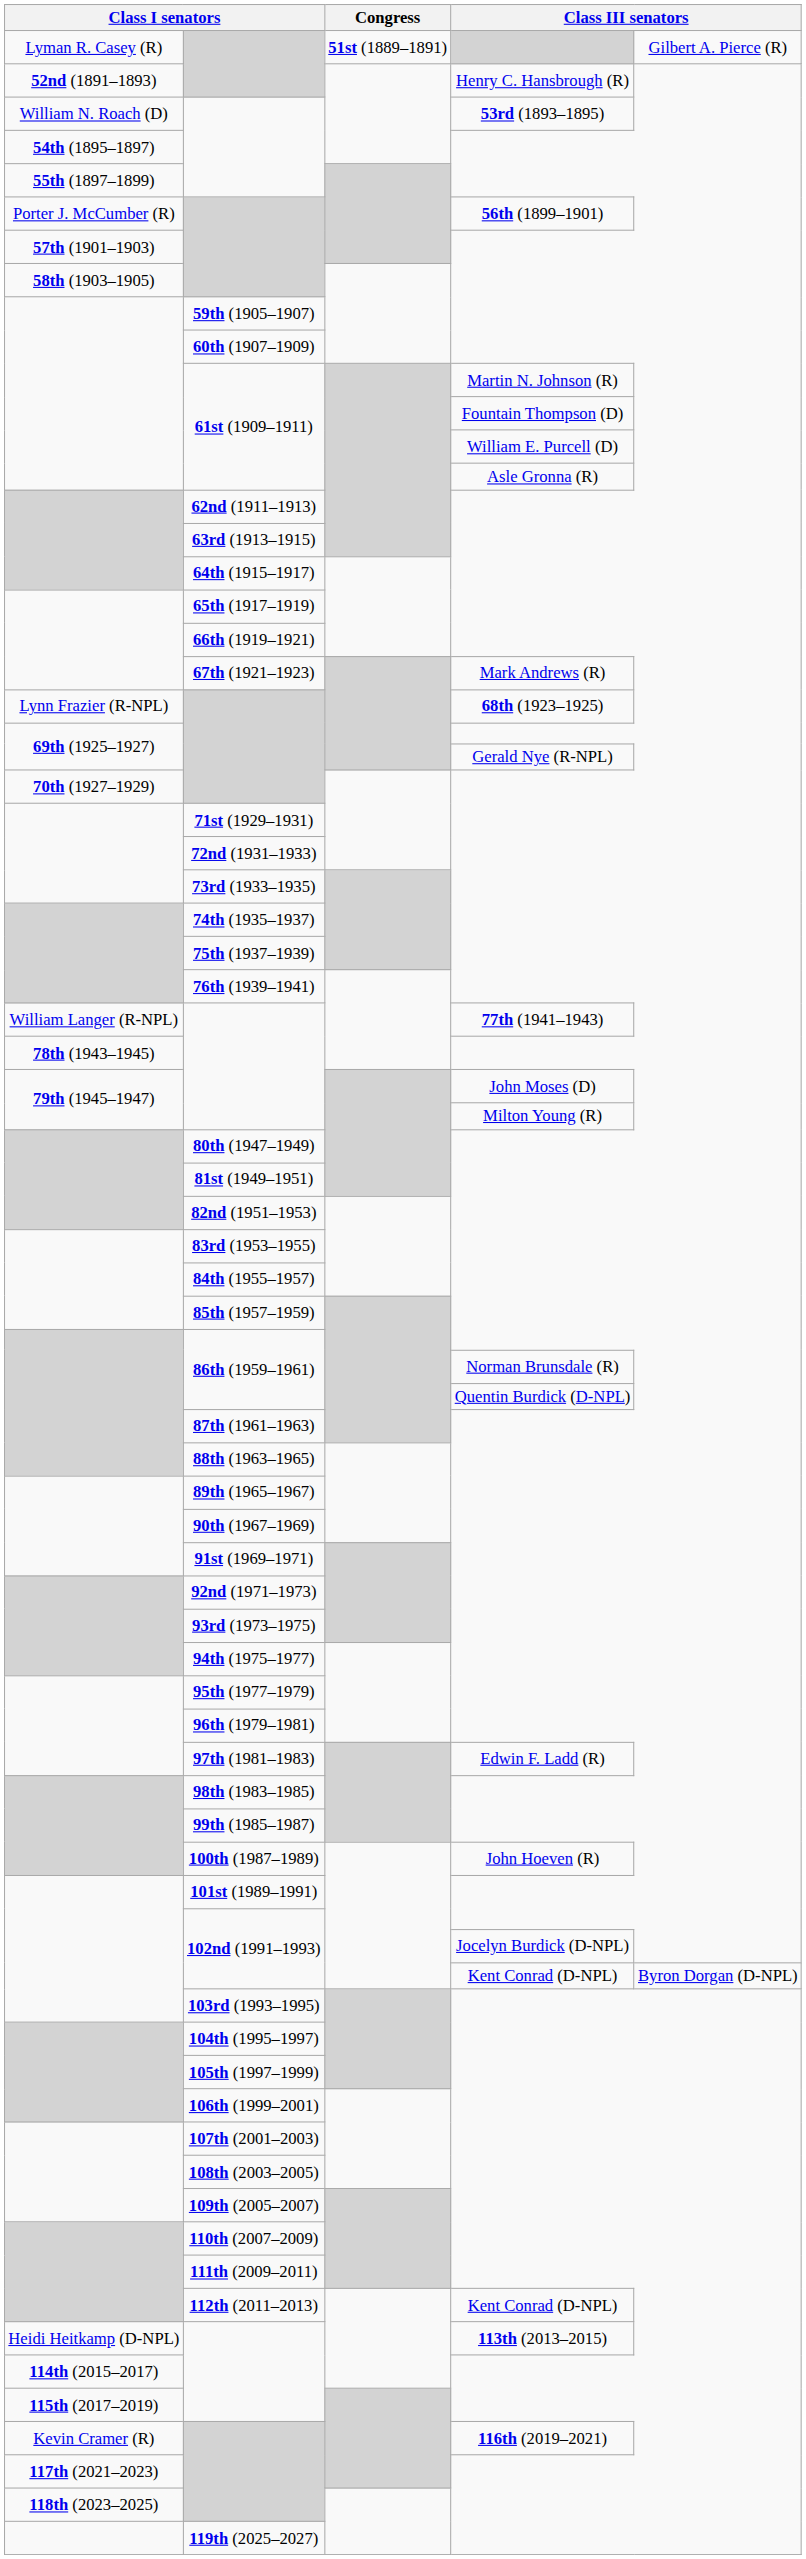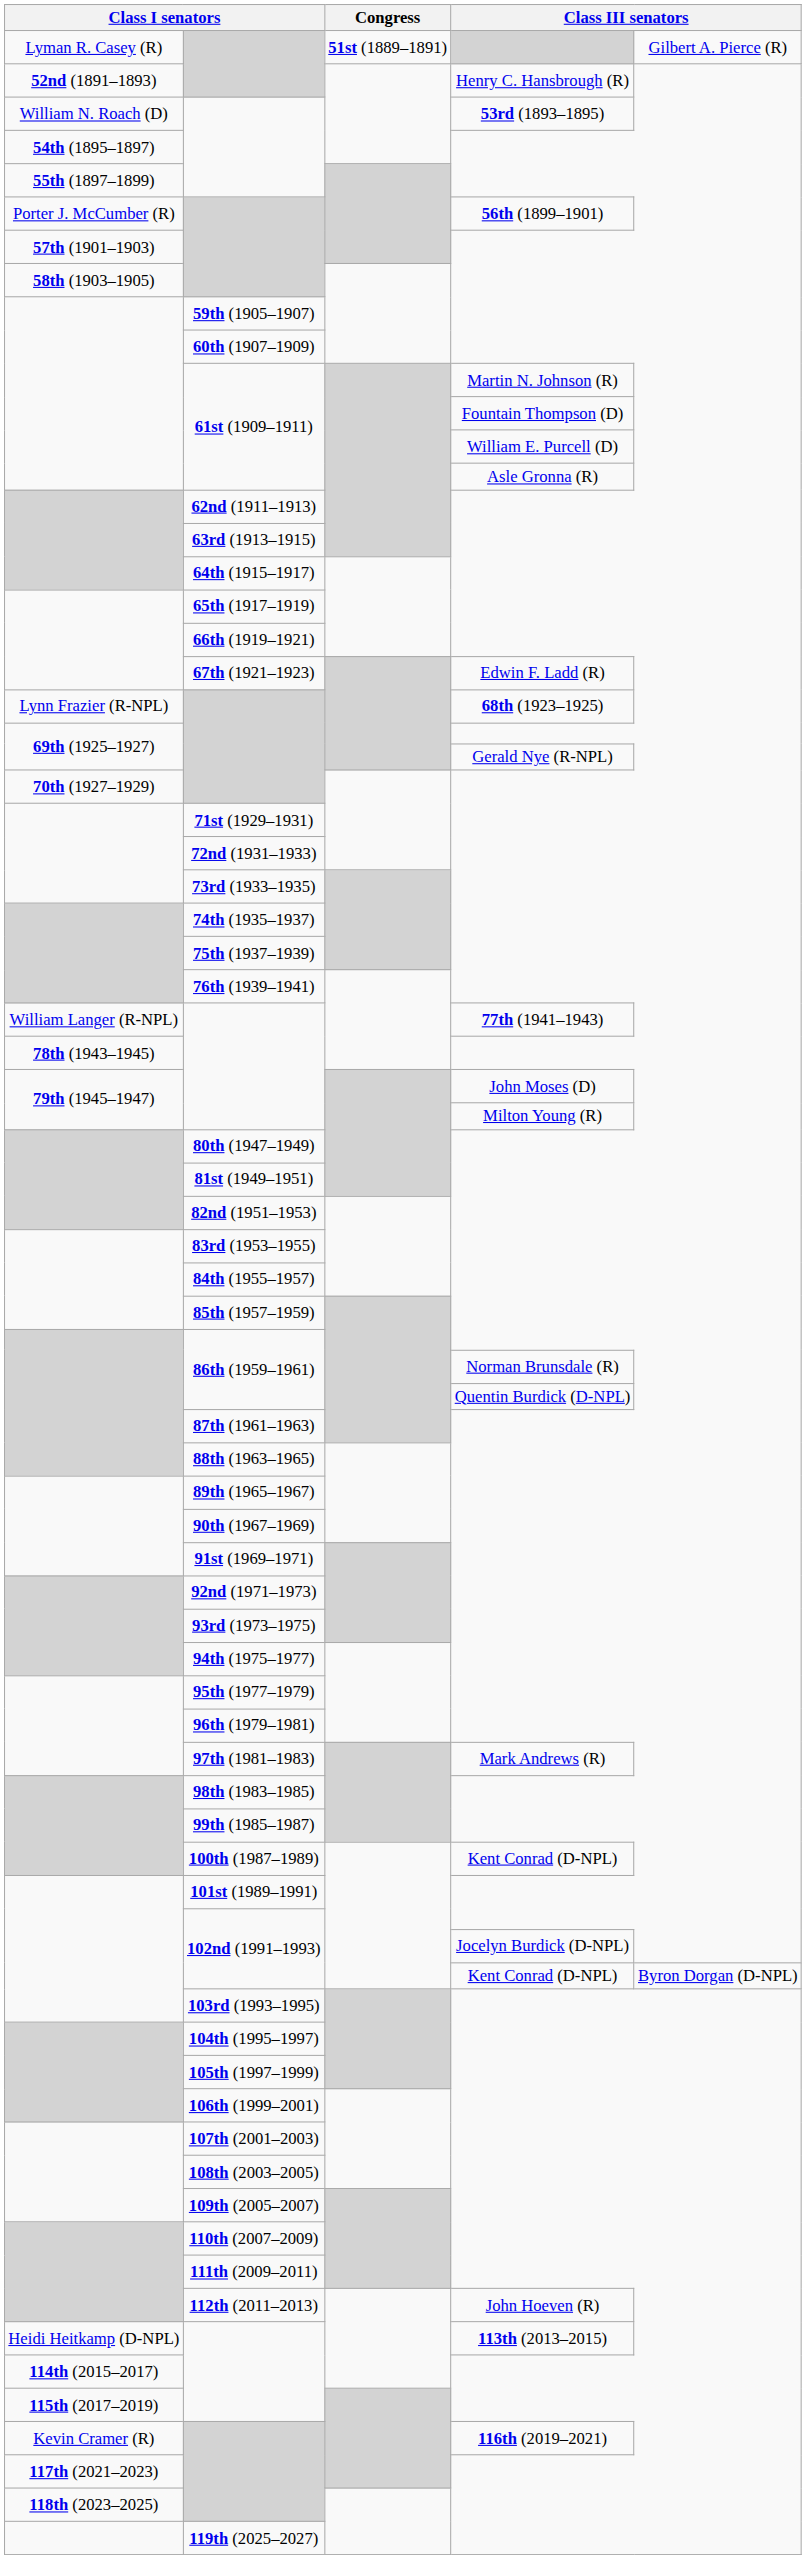 <table class="wikitable sticky-header" style="text-align:center">
 <tr>
 <th colspan="2"><a href='#'>Class I senators</a></th>
 <th>Congress</th>
 <th colspan="2"><a href='#'>Class III senators</a></th>
 </tr>
 <tr style="height:2em">
 <td><a href='#'>Lyman R. Casey</a> (R)</td>
 <td rowspan="2" style="background: #D3D3D3"></td>
 <td><strong><a href='#'>51st</a></strong> (1889–1891)</td>
 <td style="background: #D3D3D3"></td>
 <td><a href='#'>Gilbert A. Pierce</a> (R)</td>
 </tr>
 <tr style="height:2em">
 <td><strong><a href='#'>52nd</a></strong> (1891–1893)</td>
 <td rowspan="3"></td>
 <td><a href='#'>Henry C. Hansbrough</a> (R)</td>
 </tr>
 <tr style="height:2em">
 <td><a href='#'>William N. Roach</a> (D)</td>
 <td rowspan="3"></td>
 <td><strong><a href='#'>53rd</a></strong> (1893–1895)</td>
 </tr>
 <tr style="height:2em">
 <td><strong><a href='#'>54th</a></strong> (1895–1897)</td>
 </tr>
 <tr style="height:2em">
 <td><strong><a href='#'>55th</a></strong> (1897–1899)</td>
 <td rowspan="3" style="background: #D3D3D3"></td>
 </tr>
 <tr style="height:2em">
 <td><a href='#'>Porter J. McCumber</a> (R)</td>
 <td rowspan="3" style="background: #D3D3D3"></td>
 <td><strong><a href='#'>56th</a></strong> (1899–1901)</td>
 </tr>
 <tr style="height:2em">
 <td><strong><a href='#'>57th</a></strong> (1901–1903)</td>
 </tr>
 <tr style="height:2em">
 <td><strong><a href='#'>58th</a></strong> (1903–1905)</td>
 <td rowspan="3"></td>
 </tr>
 <tr style="height:2em">
 <td rowspan="6"></td>
 <td><strong><a href='#'>59th</a></strong> (1905–1907)</td>
 </tr>
 <tr style="height:2em">
 <td><strong><a href='#'>60th</a></strong> (1907–1909)</td>
 </tr>
 <tr style="height:2em">
 <td rowspan="4"><strong><a href='#'>61st</a></strong> (1909–1911)</td>
 <td rowspan="6" style="background: #D3D3D3"></td>
 <td><a href='#'>Martin N. Johnson</a> (R)</td>
 </tr>
 <tr style="height:2em">
 <td><a href='#'>Fountain Thompson</a> (D)</td>
 </tr>
 <tr style="height:2em">
 <td><a href='#'>William E. Purcell</a> (D)</td>
 </tr>
 <tr style="height:1.25em">
 <td><a href='#'>Asle Gronna</a> (R)</td>
 </tr>
 <tr style="height:2em">
 <td rowspan="3" style="background: #D3D3D3"></td>
 <td><strong><a href='#'>62nd</a></strong> (1911–1913)</td>
 </tr>
 <tr style="height:2em">
 <td><strong><a href='#'>63rd</a></strong> (1913–1915)</td>
 </tr>
 <tr style="height:2em">
 <td><strong><a href='#'>64th</a></strong> (1915–1917)</td>
 <td rowspan="3"></td>
 </tr>
 <tr style="height:2em">
 <td rowspan="3"></td>
 <td><strong><a href='#'>65th</a></strong> (1917–1919)</td>
 </tr>
 <tr style="height:2em">
 <td><strong><a href='#'>66th</a></strong> (1919–1921)</td>
 </tr>
 <tr style="height:2em">
 <td><strong><a href='#'>67th</a></strong> (1921–1923)</td>
 <td rowspan="4" style="background: #D3D3D3"></td>
-<td><a href='#'>Mark Andrews</a> (R)</td>
+<td><a href='#'>Edwin F. Ladd</a> (R)</td>
 </tr>
 <tr style="height:2em">
 <td><a href='#'>Lynn Frazier</a> (R-NPL)</td>
 <td rowspan="4" style="background: #D3D3D3"></td>
 <td><strong><a href='#'>68th</a></strong> (1923–1925)</td>
 </tr>
 <tr style="height:1.25em">
 <td rowspan="2"><strong><a href='#'>69th</a></strong> (1925–1927)</td>
 </tr>
 <tr style="height:1.25em">
 <td><a href='#'>Gerald Nye</a> (R-NPL)</td>
 </tr>
 <tr style="height:2em">
 <td><strong><a href='#'>70th</a></strong> (1927–1929)</td>
 <td rowspan="3"></td>
 </tr>
 <tr style="height:2em">
 <td rowspan="3"></td>
 <td><strong><a href='#'>71st</a></strong> (1929–1931)</td>
 </tr>
 <tr style="height:2em">
 <td><strong><a href='#'>72nd</a></strong> (1931–1933)</td>
 </tr>
 <tr style="height:2em">
 <td><strong><a href='#'>73rd</a></strong> (1933–1935)</td>
 <td rowspan="3" style="background: #D3D3D3"></td>
 </tr>
 <tr style="height:2em">
 <td rowspan="3" style="background: #D3D3D3"></td>
 <td><strong><a href='#'>74th</a></strong> (1935–1937)</td>
 </tr>
 <tr style="height:2em">
 <td><strong><a href='#'>75th</a></strong> (1937–1939)</td>
 </tr>
 <tr style="height:2em">
 <td><strong><a href='#'>76th</a></strong> (1939–1941)</td>
 <td rowspan="3"></td>
 </tr>
 <tr style="height:2em">
 <td><a href='#'>William Langer</a> (R-NPL)</td>
 <td rowspan="4"></td>
 <td><strong><a href='#'>77th</a></strong> (1941–1943)</td>
 </tr>
 <tr style="height:2em">
 <td><strong><a href='#'>78th</a></strong> (1943–1945)</td>
 </tr>
 <tr style="height:2em">
 <td rowspan="2"><strong><a href='#'>79th</a></strong> (1945–1947)</td>
 <td rowspan="4" style="background: #D3D3D3"></td>
 <td><a href='#'>John Moses</a> (D)</td>
 </tr>
 <tr style="height:1.25em">
 <td><a href='#'>Milton Young</a> (R)</td>
 </tr>
 <tr style="height:2em">
 <td rowspan="3" style="background: #D3D3D3"></td>
 <td><strong><a href='#'>80th</a></strong> (1947–1949)</td>
 </tr>
 <tr style="height:2em">
 <td><strong><a href='#'>81st</a></strong> (1949–1951)</td>
 </tr>
 <tr style="height:2em">
 <td><strong><a href='#'>82nd</a></strong> (1951–1953)</td>
 <td rowspan="3"></td>
 </tr>
 <tr style="height:2em">
 <td rowspan="3"></td>
 <td><strong><a href='#'>83rd</a></strong> (1953–1955)</td>
 </tr>
 <tr style="height:2em">
 <td><strong><a href='#'>84th</a></strong> (1955–1957)</td>
 </tr>
 <tr style="height:2em">
 <td><strong><a href='#'>85th</a></strong> (1957–1959)</td>
 <td rowspan="5" style="background: #D3D3D3"></td>
 </tr>
 <tr style="height:1.25em">
 <td rowspan="5" style="background: #D3D3D3"></td>
 <td rowspan="3"><strong><a href='#'>86th</a></strong> (1959–1961)</td>
 </tr>
 <tr style="height:2em">
 <td><a href='#'>Norman Brunsdale</a> (R)</td>
 </tr>
 <tr style="height:1.25em">
 <td><a href='#'>Quentin Burdick</a> (<a href='#'>D-NPL</a>)</td>
 </tr>
 <tr style="height:2em">
 <td><strong><a href='#'>87th</a></strong> (1961–1963)</td>
 </tr>
 <tr style="height:2em">
 <td><strong><a href='#'>88th</a></strong> (1963–1965)</td>
 <td rowspan="3"></td>
 </tr>
 <tr style="height:2em">
 <td rowspan="3"></td>
 <td><strong><a href='#'>89th</a></strong> (1965–1967)</td>
 </tr>
 <tr style="height:2em">
 <td><strong><a href='#'>90th</a></strong> (1967–1969)</td>
 </tr>
 <tr style="height:2em">
 <td><strong><a href='#'>91st</a></strong> (1969–1971)</td>
 <td rowspan="3" style="background: #D3D3D3"></td>
 </tr>
 <tr style="height:2em">
 <td rowspan="3" style="background: #D3D3D3"></td>
 <td><strong><a href='#'>92nd</a></strong> (1971–1973)</td>
 </tr>
 <tr style="height:2em">
 <td><strong><a href='#'>93rd</a></strong> (1973–1975)</td>
 </tr>
 <tr style="height:2em">
 <td><strong><a href='#'>94th</a></strong> (1975–1977)</td>
 <td rowspan="3"></td>
 </tr>
 <tr style="height:2em">
 <td rowspan="3"></td>
 <td><strong><a href='#'>95th</a></strong> (1977–1979)</td>
 </tr>
 <tr style="height:2em">
 <td><strong><a href='#'>96th</a></strong> (1979–1981)</td>
 </tr>
 <tr style="height:2em">
 <td><strong><a href='#'>97th</a></strong> (1981–1983)</td>
 <td rowspan="3" style="background: #D3D3D3"></td>
-<td><a href='#'>Edwin F. Ladd</a> (R)</td>
+<td><a href='#'>Mark Andrews</a> (R)</td>
 </tr>
 <tr style="height:2em">
 <td rowspan="3" style="background: #D3D3D3"></td>
 <td><strong><a href='#'>98th</a></strong> (1983–1985)</td>
 </tr>
 <tr style="height:2em">
 <td><strong><a href='#'>99th</a></strong> (1985–1987)</td>
 </tr>
 <tr style="height:2em">
 <td><strong><a href='#'>100th</a></strong> (1987–1989)</td>
 <td rowspan="5"></td>
-<td><a href='#'>John Hoeven</a> (R)</td>
+<td><a href='#'>Kent Conrad</a> (D-NPL)</td>
 </tr>
 <tr style="height:2em">
 <td rowspan="5"></td>
 <td><strong><a href='#'>101st</a></strong> (1989–1991)</td>
 </tr>
 <tr style="height:1.25em">
 <td rowspan="3"><strong><a href='#'>102nd</a></strong> (1991–1993)</td>
 </tr>
 <tr style="height:2em">
 <td><a href='#'>Jocelyn Burdick</a> (D-NPL)</td>
 </tr>
 <tr style="height:1.25em">
 <td><a href='#'>Kent Conrad</a> (D-NPL)</td>
 <td><a href='#'>Byron Dorgan</a> (D-NPL)</td>
 </tr>
 <tr style="height:2em">
 <td><strong><a href='#'>103rd</a></strong> (1993–1995)</td>
 <td rowspan="3" style="background: #D3D3D3"></td>
 </tr>
 <tr style="height:2em">
 <td rowspan="3" style="background: #D3D3D3"></td>
 <td><strong><a href='#'>104th</a></strong> (1995–1997)</td>
 </tr>
 <tr style="height:2em">
 <td><strong><a href='#'>105th</a></strong> (1997–1999)</td>
 </tr>
 <tr style="height:2em">
 <td><strong><a href='#'>106th</a></strong> (1999–2001)</td>
 <td rowspan="3"></td>
 </tr>
 <tr style="height:2em">
 <td rowspan="3"></td>
 <td><strong><a href='#'>107th</a></strong> (2001–2003)</td>
 </tr>
 <tr style="height:2em">
 <td><strong><a href='#'>108th</a></strong> (2003–2005)</td>
 </tr>
 <tr style="height:2em">
 <td><strong><a href='#'>109th</a></strong> (2005–2007)</td>
 <td rowspan="3" style="background: #D3D3D3"></td>
 </tr>
 <tr style="height:2em">
 <td rowspan="3" style="background: #D3D3D3"></td>
 <td><strong><a href='#'>110th</a></strong> (2007–2009)</td>
 </tr>
 <tr style="height:2em">
 <td><strong><a href='#'>111th</a></strong> (2009–2011)</td>
 </tr>
 <tr style="height:2em">
 <td><strong><a href='#'>112th</a></strong> (2011–2013)</td>
 <td rowspan="3"></td>
-<td><a href='#'>Kent Conrad</a> (D-NPL)</td>
+<td><a href='#'>John Hoeven</a> (R)</td>
 </tr>
 <tr style="height:2em">
 <td><a href='#'>Heidi Heitkamp</a> (D-NPL)</td>
 <td rowspan="3"></td>
 <td><strong><a href='#'>113th</a></strong> (2013–2015)</td>
 </tr>
 <tr style="height:2em">
 <td><strong><a href='#'>114th</a></strong> (2015–2017)</td>
 </tr>
 <tr style="height:2em">
 <td><strong><a href='#'>115th</a></strong> (2017–2019)</td>
 <td rowspan="3" style="background: #D3D3D3"></td>
 </tr>
 <tr style="height:2em">
 <td><a href='#'>Kevin Cramer</a> (R)</td>
 <td rowspan="3" style="background: #D3D3D3"></td>
 <td><strong><a href='#'>116th</a></strong> (2019–2021)</td>
 </tr>
 <tr style="height:2em">
 <td><strong><a href='#'>117th</a></strong> (2021–2023)</td>
 </tr>
 <tr style="height:2em">
 <td><strong><a href='#'>118th</a></strong> (2023–2025)</td>
 <td rowspan="2"></td>
 </tr>
 <tr style="height:2em">
 <td rowspan="1"></td>
 <td><strong><a href='#'>119th</a></strong> (2025–2027)</td>
 </tr>
 </table>
